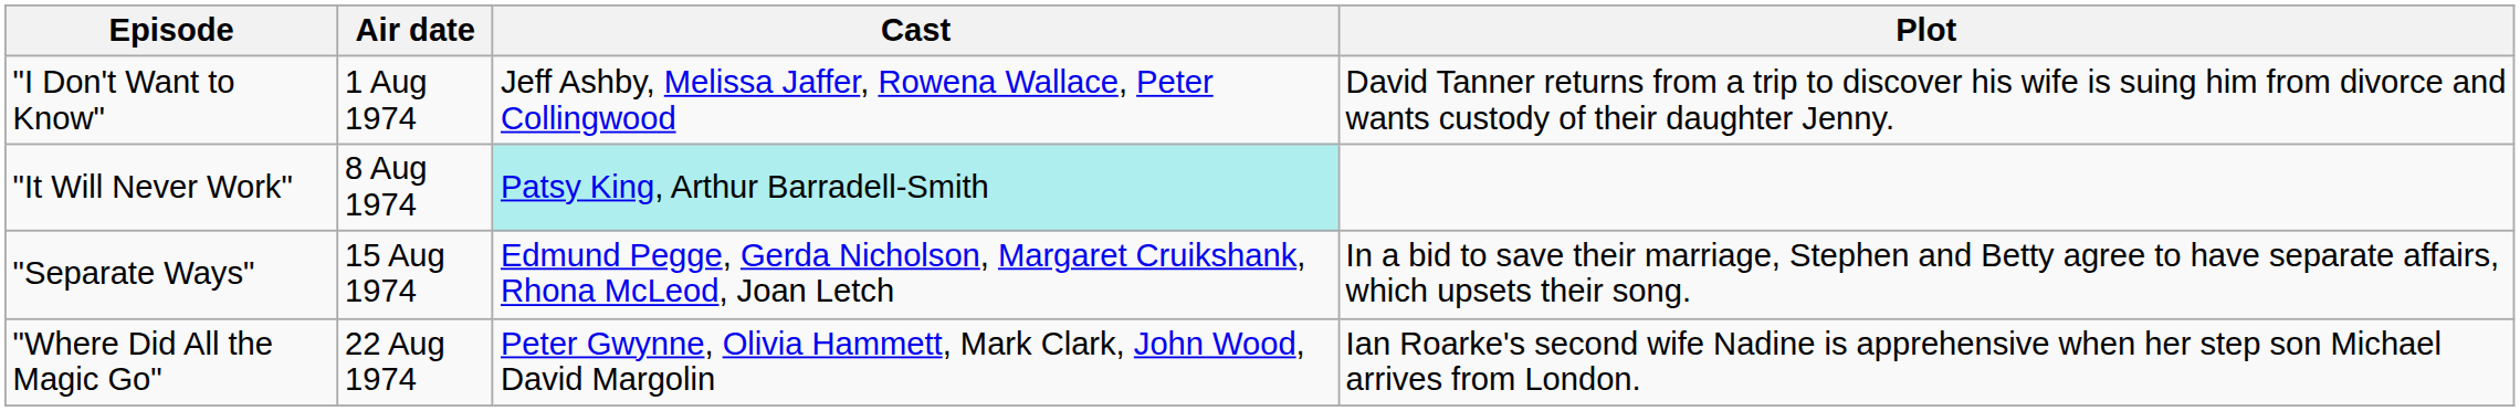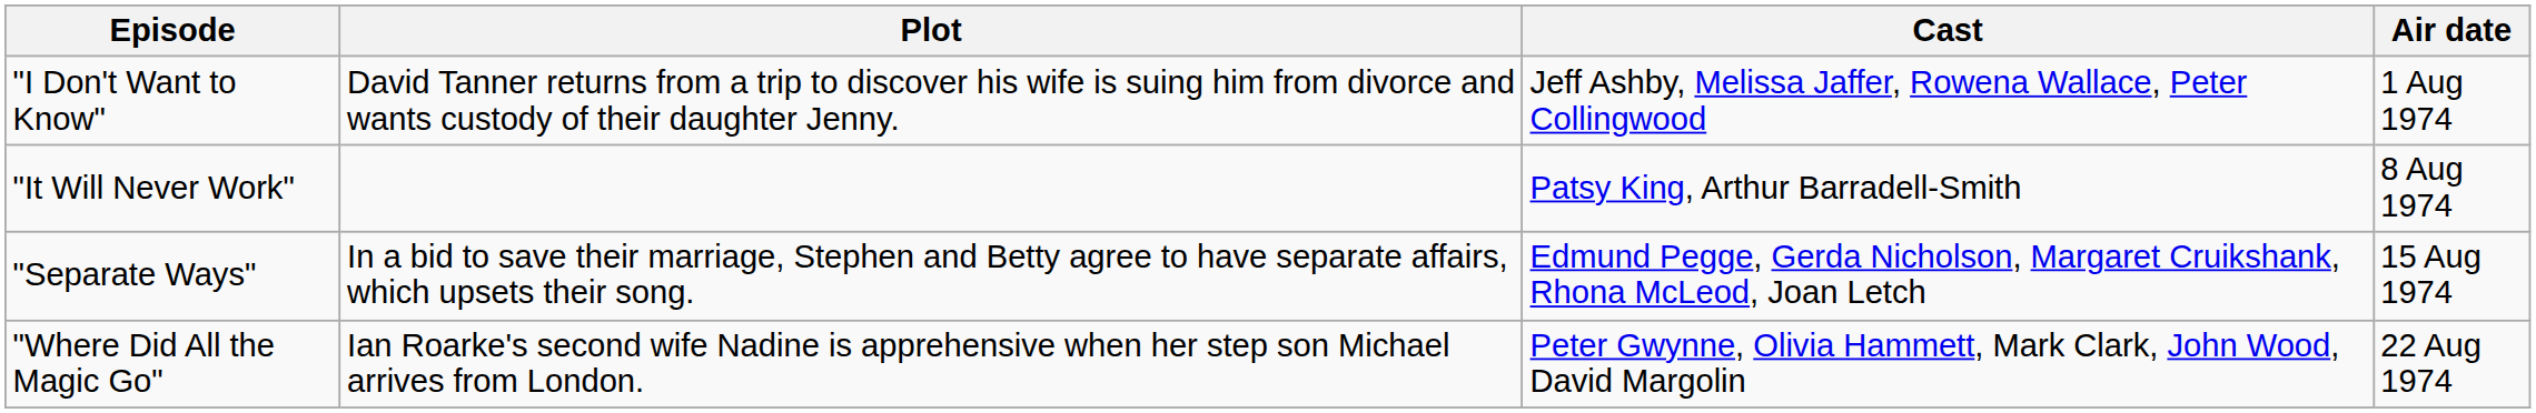 <table class=wikitable>
 <tr>
 <th>Episode</th>
+<th>Plot</th>
+<th>Cast</th>
 <th>Air date</th>
-<th>Cast</th>
-<th>Plot</th>
 </tr>
 <tr>
 <td>"I Don't Want to Know"</td>
+<td>David Tanner returns from a trip to discover his wife is suing him from divorce and wants custody of their daughter Jenny.</td>
+<td>Jeff Ashby, <a href='#'>Melissa Jaffer</a>,  <a href='#'>Rowena Wallace</a>, <a href='#'>Peter Collingwood</a></td>
 <td>1 Aug 1974</td>
-<td>Jeff Ashby, <a href='#'>Melissa Jaffer</a>,  <a href='#'>Rowena Wallace</a>, <a href='#'>Peter Collingwood</a></td>
-<td>David Tanner returns from a trip to discover his wife is suing him from divorce and wants custody of their daughter Jenny.</td>
 </tr>
 <tr>
 <td>"It Will Never Work"</td>
+<td></td>
+<td><a href='#'>Patsy King</a>, Arthur Barradell-Smith</td>
 <td>8 Aug 1974</td>
-<td style="background: paleturquoise;"><a href='#'>Patsy King</a>, Arthur Barradell-Smith</td>
-<td></td>
 </tr>
 <tr>
 <td>"Separate Ways"</td>
+<td>In a bid to save their marriage, Stephen and Betty agree to have separate affairs, which upsets their song.</td>
+<td><a href='#'>Edmund Pegge</a>, <a href='#'>Gerda Nicholson</a>, <a href='#'>Margaret Cruikshank</a>, <a href='#'>Rhona McLeod</a>, Joan Letch</td>
 <td>15 Aug 1974</td>
-<td><a href='#'>Edmund Pegge</a>, <a href='#'>Gerda Nicholson</a>, <a href='#'>Margaret Cruikshank</a>, <a href='#'>Rhona McLeod</a>, Joan Letch</td>
-<td>In a bid to save their marriage, Stephen and Betty agree to have separate affairs, which upsets their song.</td>
 </tr>
 <tr>
 <td>"Where Did All the Magic Go"</td>
+<td>Ian Roarke's second wife Nadine is apprehensive when her step son Michael arrives from London.</td>
+<td><a href='#'>Peter Gwynne</a>, <a href='#'>Olivia Hammett</a>, Mark Clark, <a href='#'>John Wood</a>, David Margolin</td>
 <td>22 Aug 1974</td>
-<td><a href='#'>Peter Gwynne</a>, <a href='#'>Olivia Hammett</a>, Mark Clark, <a href='#'>John Wood</a>, David Margolin</td>
-<td>Ian Roarke's second wife Nadine is apprehensive when her step son Michael arrives from London.</td>
 </tr>
 </table>
